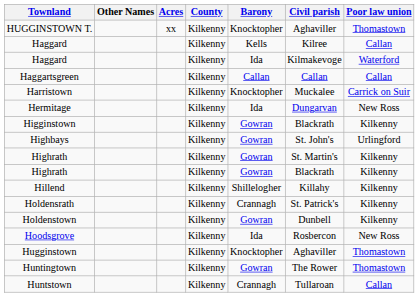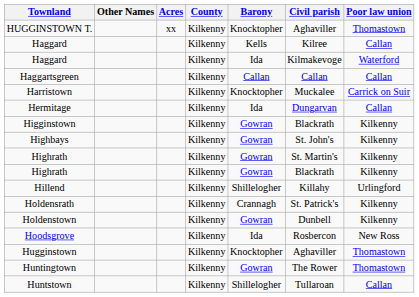 <table class="wikitable sortable" style="border:1px; text-align:center">
 <tr>
 <th><a href='#'>Townland</a></th>
 <th>Other Names</th>
 <th><a href='#'>Acres</a></th>
 <th><a href='#'>County</a></th>
 <th><a href='#'>Barony</a></th>
 <th><a href='#'>Civil parish</a></th>
 <th><a href='#'>Poor law union</a></th>
 </tr>
 <tr>
 <td>HUGGINSTOWN T.</td>
 <td></td>
 <td>xx</td>
 <td>Kilkenny</td>
 <td>Knocktopher</td>
 <td>Aghaviller</td>
 <td><a href='#'>Thomastown</a></td>
 </tr>
 <tr>
 <td>Haggard</td>
 <td></td>
 <td></td>
 <td>Kilkenny</td>
 <td>Kells</td>
 <td>Kilree</td>
 <td><a href='#'>Callan</a></td>
 </tr>
 <tr>
 <td>Haggard</td>
 <td></td>
 <td></td>
 <td>Kilkenny</td>
 <td>Ida</td>
 <td>Kilmakevoge</td>
 <td><a href='#'>Waterford</a></td>
 </tr>
 <tr>
 <td>Haggartsgreen</td>
 <td></td>
 <td></td>
 <td>Kilkenny</td>
 <td><a href='#'>Callan</a></td>
 <td><a href='#'>Callan</a></td>
 <td><a href='#'>Callan</a></td>
 </tr>
 <tr>
 <td>Harristown</td>
 <td></td>
 <td></td>
 <td>Kilkenny</td>
 <td>Knocktopher</td>
 <td>Muckalee</td>
 <td><a href='#'>Carrick on Suir</a></td>
 </tr>
 <tr>
 <td>Hermitage</td>
 <td></td>
 <td></td>
 <td>Kilkenny</td>
 <td>Ida</td>
 <td><a href='#'>Dungarvan</a></td>
-<td>New Ross</td>
+<td><a href='#'>Callan</a></td>
 </tr>
 <tr>
 <td>Higginstown</td>
 <td></td>
 <td></td>
 <td>Kilkenny</td>
 <td><a href='#'>Gowran</a></td>
 <td>Blackrath</td>
 <td>Kilkenny</td>
 </tr>
 <tr>
 <td>Highbays</td>
 <td></td>
 <td></td>
 <td>Kilkenny</td>
 <td><a href='#'>Gowran</a></td>
 <td>St. John's</td>
-<td>Urlingford</td>
+<td>Kilkenny</td>
 </tr>
 <tr>
 <td>Highrath</td>
 <td></td>
 <td></td>
 <td>Kilkenny</td>
 <td><a href='#'>Gowran</a></td>
 <td>St. Martin's</td>
 <td>Kilkenny</td>
 </tr>
 <tr>
 <td>Highrath</td>
 <td></td>
 <td></td>
 <td>Kilkenny</td>
 <td><a href='#'>Gowran</a></td>
 <td>Blackrath</td>
 <td>Kilkenny</td>
 </tr>
 <tr>
 <td>Hillend</td>
 <td></td>
 <td></td>
 <td>Kilkenny</td>
 <td>Shillelogher</td>
 <td>Killahy</td>
-<td>Kilkenny</td>
+<td>Urlingford</td>
 </tr>
 <tr>
 <td>Holdensrath</td>
 <td></td>
 <td></td>
 <td>Kilkenny</td>
 <td>Crannagh</td>
 <td>St. Patrick's</td>
 <td>Kilkenny</td>
 </tr>
 <tr>
 <td>Holdenstown</td>
 <td></td>
 <td></td>
 <td>Kilkenny</td>
 <td><a href='#'>Gowran</a></td>
 <td>Dunbell</td>
 <td>Kilkenny</td>
 </tr>
 <tr>
 <td><a href='#'>Hoodsgrove</a></td>
 <td></td>
 <td></td>
 <td>Kilkenny</td>
 <td>Ida</td>
 <td>Rosbercon</td>
 <td>New Ross</td>
 </tr>
 <tr>
 <td>Hugginstown</td>
 <td></td>
 <td></td>
 <td>Kilkenny</td>
 <td>Knocktopher</td>
 <td>Aghaviller</td>
 <td><a href='#'>Thomastown</a></td>
 </tr>
 <tr>
 <td>Huntingtown</td>
 <td></td>
 <td></td>
 <td>Kilkenny</td>
 <td><a href='#'>Gowran</a></td>
 <td>The Rower</td>
 <td><a href='#'>Thomastown</a></td>
 </tr>
 <tr>
 <td>Huntstown</td>
 <td></td>
 <td></td>
 <td>Kilkenny</td>
-<td>Crannagh</td>
+<td>Shillelogher</td>
 <td>Tullaroan</td>
 <td><a href='#'>Callan</a></td>
 </tr>
 </table>
